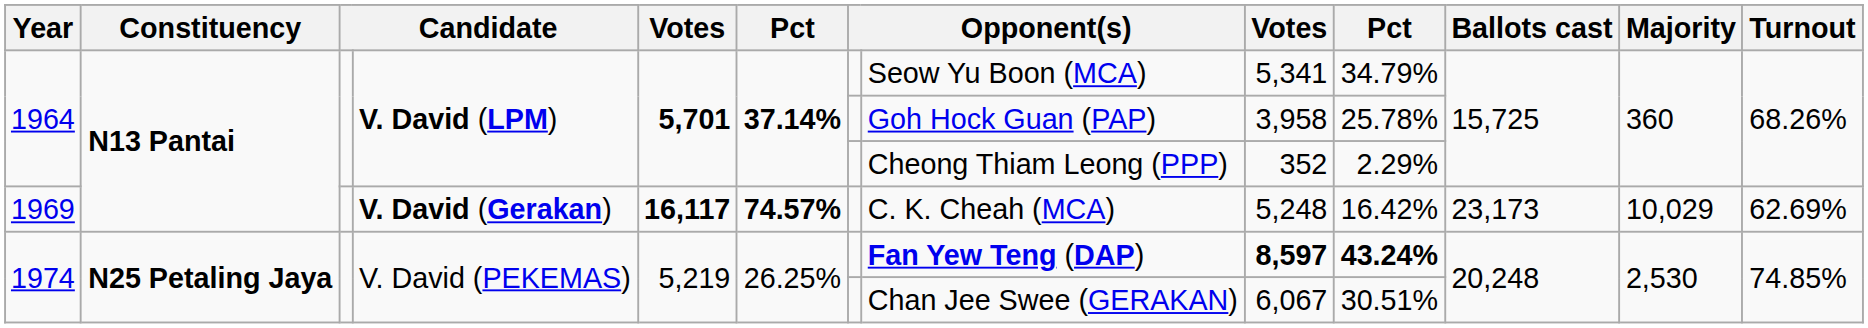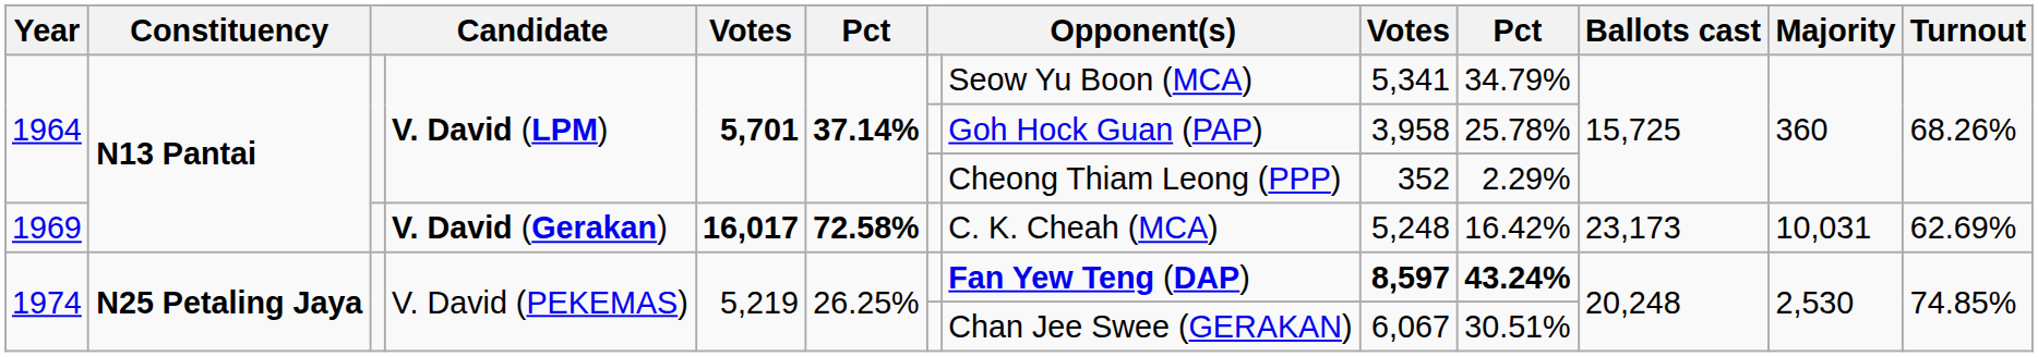 <table class="wikitable" style="margin:0.5em ; font-size:95%">
 <tr>
 <th>Year</th>
 <th>Constituency</th>
 <th colspan=2>Candidate</th>
 <th>Votes</th>
 <th>Pct</th>
 <th colspan=2>Opponent(s)</th>
 <th>Votes</th>
 <th>Pct</th>
 <th>Ballots cast</th>
 <th>Majority</th>
 <th>Turnout</th>
 </tr>
 <tr>
 <td rowspan=3><a href='#'>1964</a></td>
 <td rowspan=4><strong>N13 Pantai</strong></td>
 <td rowspan=3 bgcolor=></td>
 <td rowspan=3><strong>V. David</strong> (<a href='#'><strong>LPM</strong></a>)</td>
 <td rowspan=3 align=right><strong>5,701</strong></td>
 <td rowspan=3><strong>37.14%</strong></td>
 <td></td>
 <td>Seow Yu Boon (<a href='#'>MCA</a>)</td>
 <td align=right>5,341</td>
 <td>34.79%</td>
 <td rowspan=3>15,725</td>
 <td rowspan=3>360</td>
 <td rowspan=3>68.26%</td>
 </tr>
 <tr>
 <td bgcolor=></td>
 <td><a href='#'>Goh Hock Guan</a> (<a href='#'>PAP</a>)</td>
 <td align=right>3,958</td>
 <td>25.78%</td>
 </tr>
 <tr>
 <td bgcolor=></td>
 <td>Cheong Thiam Leong (<a href='#'>PPP</a>)</td>
 <td align=right>352</td>
 <td align=right>2.29%</td>
 </tr>
 <tr>
 <td><a href='#'>1969</a></td>
 <td bgcolor=></td>
 <td><strong>V. David</strong> (<a href='#'><strong>Gerakan</strong></a>)</td>
-<td align=right><strong>16,117</strong></td>
-<td><strong>74.57%</strong></td>
+<td align=right><strong>16,017</strong></td>
+<td><strong>72.58%</strong></td>
 <td></td>
 <td>C. K. Cheah (<a href='#'>MCA</a>)</td>
 <td align=right>5,248</td>
 <td>16.42%</td>
 <td>23,173</td>
-<td>10,029</td>
+<td>10,031</td>
 <td>62.69%</td>
 </tr>
 <tr>
 <td rowspan=2><a href='#'>1974</a></td>
 <td rowspan=2><strong>N25 Petaling Jaya</strong></td>
 <td rowspan=2 ></td>
 <td rowspan=2>V. David (<a href='#'>PEKEMAS</a>)</td>
 <td rowspan=2 align=right>5,219</td>
 <td rowspan=2>26.25%</td>
 <td></td>
 <td><strong><a href='#'>Fan Yew Teng</a></strong> (<a href='#'><strong>DAP</strong></a>)</td>
 <td align=right><strong>8,597</strong></td>
 <td><strong>43.24%</strong></td>
 <td rowspan=2>20,248</td>
 <td rowspan=2>2,530</td>
 <td rowspan=2>74.85%</td>
 </tr>
 <tr>
 <td></td>
 <td>Chan Jee Swee (<a href='#'>GERAKAN</a>)</td>
 <td align=right>6,067</td>
 <td>30.51%</td>
 </tr>
 </table>
